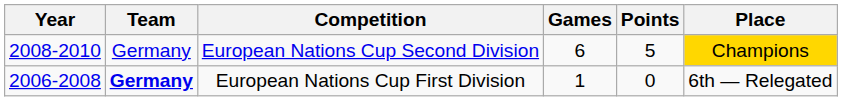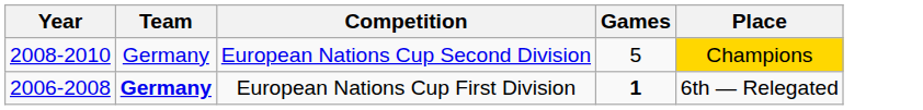 <table class="wikitable">
 <tr>
 <th>Year</th>
 <th>Team</th>
 <th>Competition</th>
 <th>Games</th>
-<th>Points</th>
 <th>Place</th>
 </tr>
 <tr align="center">
 <td><a href='#'>2008-2010</a></td>
 <td><a href='#'>Germany</a></td>
 <td><a href='#'>European Nations Cup Second Division</a></td>
-<td>6</td>
 <td>5</td>
 <td bgcolor="#FFD700">Champions</td>
 </tr>
 <tr align="center">
 <td><a href='#'>2006-2008</a></td>
 <td><strong><a href='#'>Germany</a></strong></td>
 <td>European Nations Cup First Division</td>
-<td>1</td>
-<td>0</td>
+<td><strong>1</strong></td>
 <td>6th — Relegated</td>
 </tr>
 </table>
